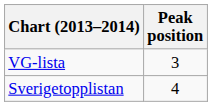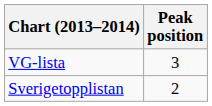 <table class="wikitable sortable">
 <tr>
 <th align="left">Chart (2013–2014)</th>
 <th align="center">Peak<br>position</th>
 </tr>
 <tr>
 <td> <a href='#'>VG-lista</a></td>
 <td align="center">3</td>
 </tr>
 <tr>
 <td> <a href='#'>Sverigetopplistan</a></td>
-<td align="center">4</td>
+<td align="center">2</td>
 </tr>
 </table>
